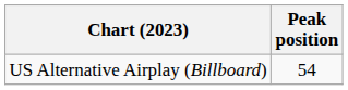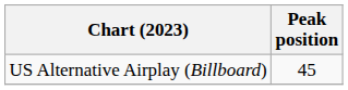 <table class="wikitable plainrowheaders" style="text-align:center"\>
 <tr>
 <th scope="col">Chart (2023)</th>
 <th scope="col">Peak<br>position</th>
 </tr>
 <tr>
 <td>US Alternative Airplay (<em>Billboard</em>)</td>
-<td>54</td>
+<td>45</td>
 </tr>
 <tr>
 </tr>
 </table>
